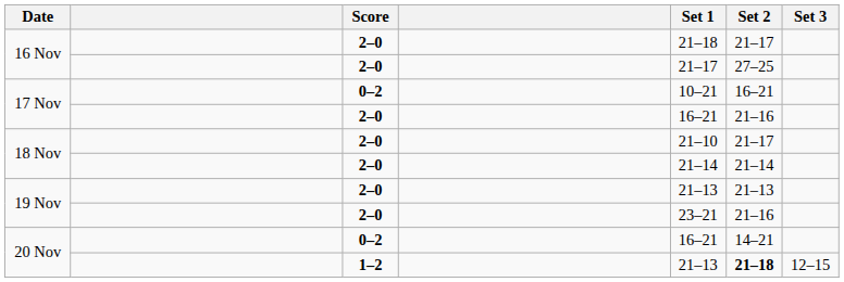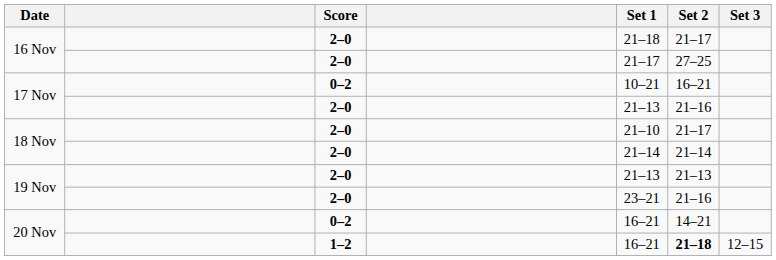 <table class="wikitable" style="text-align: center;">
 <tr>
 <th width="60">Date</th>
 <th align="right" width="270"></th>
 <th width="50">Score</th>
 <th align="left" width="270"></th>
 <th width="50">Set 1</th>
 <th width="50">Set 2</th>
 <th width="50">Set 3</th>
 </tr>
 <tr>
 <td rowspan=2>16 Nov</td>
 <td align=left><strong></strong></td>
 <td align=center><strong>2–0</strong></td>
 <td align=left></td>
 <td>21–18</td>
 <td>21–17</td>
 <td></td>
 </tr>
 <tr>
 <td align=left><strong></strong></td>
 <td align=center><strong>2–0</strong></td>
 <td align=left></td>
 <td>21–17</td>
 <td>27–25</td>
 <td></td>
 </tr>
 <tr>
 <td rowspan=2>17 Nov</td>
 <td align=left></td>
 <td align=center><strong>0–2</strong></td>
 <td align=left><strong></strong></td>
 <td>10–21</td>
 <td>16–21</td>
 <td></td>
 </tr>
 <tr>
 <td align=left><strong></strong></td>
 <td align=center><strong>2–0</strong></td>
 <td align=left></td>
-<td>16–21</td>
+<td>21–13</td>
 <td>21–16</td>
 <td></td>
 </tr>
 <tr>
 <td rowspan=2>18 Nov</td>
 <td align=left><strong></strong></td>
 <td align=center><strong>2–0</strong></td>
 <td align=left></td>
 <td>21–10</td>
 <td>21–17</td>
 <td></td>
 </tr>
 <tr>
 <td align=left><strong></strong></td>
 <td align=center><strong>2–0</strong></td>
 <td align=left></td>
 <td>21–14</td>
 <td>21–14</td>
 <td></td>
 </tr>
 <tr>
 <td rowspan=2>19 Nov</td>
 <td align=left><strong></strong></td>
 <td align=center><strong>2–0</strong></td>
 <td align=left></td>
 <td>21–13</td>
 <td>21–13</td>
 <td></td>
 </tr>
 <tr>
 <td align=left><strong></strong></td>
 <td align=center><strong>2–0</strong></td>
 <td align=left></td>
 <td>23–21</td>
 <td>21–16</td>
 <td></td>
 </tr>
 <tr>
 <td rowspan=2>20 Nov</td>
 <td align=left></td>
 <td align=center><strong>0–2</strong></td>
 <td align=left><strong></strong></td>
 <td>16–21</td>
 <td>14–21</td>
 <td></td>
 </tr>
 <tr>
 <td align=left></td>
 <td align=center><strong>1–2</strong></td>
 <td align=left><strong></strong></td>
-<td>21–13</td>
+<td>16–21</td>
 <td><strong>21–18</strong></td>
 <td>12–15</td>
 </tr>
 </table>
